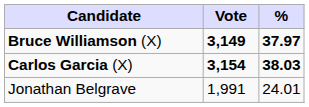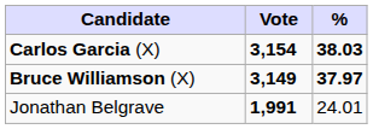 <table class="wikitable">
 <tr>
 <th style="background:#ddf; width:200px;">Candidate</th>
 <th style="background:#ddf; width:50px;">Vote</th>
 <th style="background:#ddf; width:30px;">%</th>
 </tr>
 <tr>
+<td><strong>Carlos Garcia</strong> (X)</td>
+<td><strong>3,154</strong></td>
+<td><strong>38.03</strong></td>
+</tr>
+<tr>
 <td><strong>Bruce Williamson</strong> (X)</td>
 <td><strong>3,149</strong></td>
 <td><strong>37.97</strong></td>
 </tr>
 <tr>
-<td><strong>Carlos Garcia</strong> (X)</td>
-<td><strong>3,154</strong></td>
-<td><strong>38.03</strong></td>
-</tr>
-<tr>
 <td>Jonathan Belgrave</td>
-<td>1,991</td>
+<td><strong>1,991</strong></td>
 <td>24.01</td>
 </tr>
 </table>
